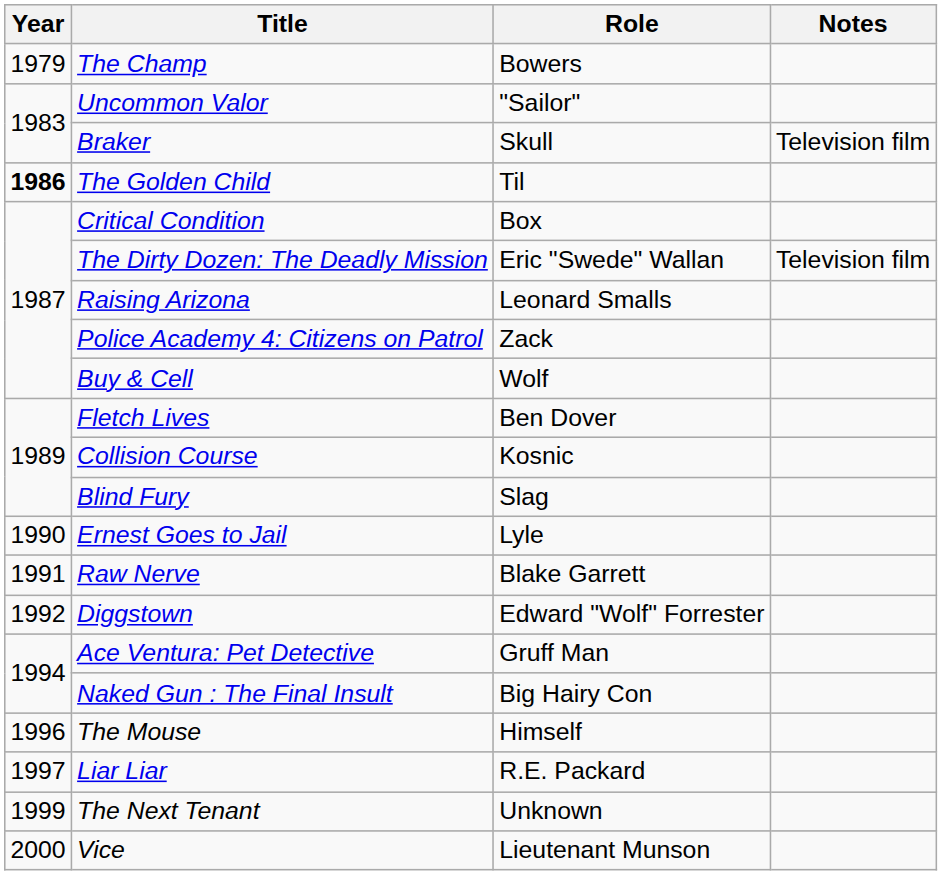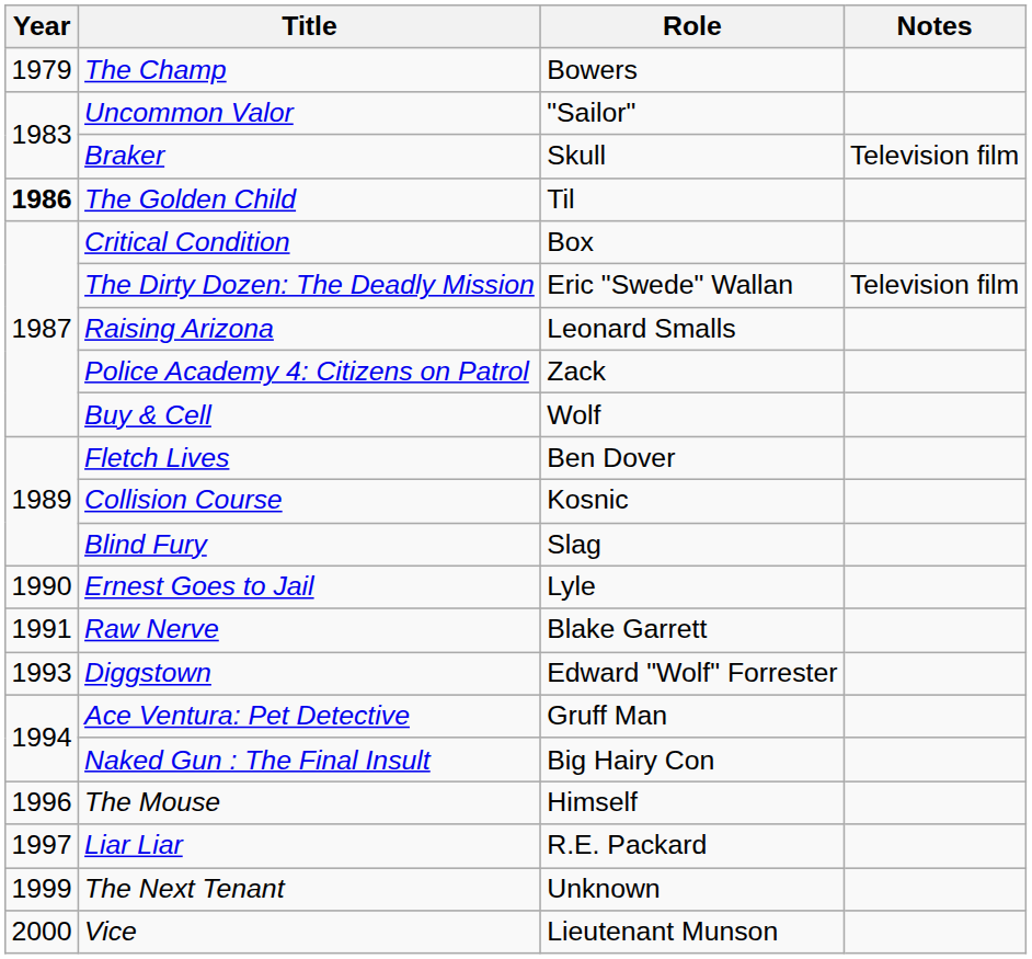 <table class="wikitable sortable">
 <tr>
 <th>Year</th>
 <th>Title</th>
 <th>Role</th>
 <th>Notes</th>
 </tr>
 <tr>
 <td>1979</td>
 <td><em><a href='#'>The Champ</a></em></td>
 <td>Bowers</td>
 <td></td>
 </tr>
 <tr>
 <td rowspan="2">1983</td>
 <td><em><a href='#'>Uncommon Valor</a></em></td>
 <td>"Sailor"</td>
 <td></td>
 </tr>
 <tr>
 <td><em><a href='#'>Braker</a></em></td>
 <td>Skull</td>
 <td>Television film</td>
 </tr>
 <tr>
 <td><strong>1986</strong></td>
 <td><em><a href='#'>The Golden Child</a></em></td>
 <td>Til</td>
 <td></td>
 </tr>
 <tr>
 <td rowspan="5">1987</td>
 <td><em><a href='#'>Critical Condition</a></em></td>
 <td>Box</td>
 <td></td>
 </tr>
 <tr>
 <td><em><a href='#'>The Dirty Dozen: The Deadly Mission</a></em></td>
 <td>Eric "Swede" Wallan</td>
 <td>Television film</td>
 </tr>
 <tr>
 <td><em><a href='#'>Raising Arizona</a></em></td>
 <td>Leonard Smalls</td>
 <td></td>
 </tr>
 <tr>
 <td><em><a href='#'>Police Academy 4: Citizens on Patrol</a></em></td>
 <td>Zack</td>
 <td></td>
 </tr>
 <tr>
 <td><em><a href='#'>Buy & Cell</a></em></td>
 <td>Wolf</td>
 <td></td>
 </tr>
 <tr>
 <td rowspan="3">1989</td>
 <td><em><a href='#'>Fletch Lives</a></em></td>
 <td>Ben Dover</td>
 <td></td>
 </tr>
 <tr>
 <td><em><a href='#'>Collision Course</a></em></td>
 <td>Kosnic</td>
 <td></td>
 </tr>
 <tr>
 <td><em><a href='#'>Blind Fury</a></em></td>
 <td>Slag</td>
 <td></td>
 </tr>
 <tr>
 <td>1990</td>
 <td><em><a href='#'>Ernest Goes to Jail</a></em></td>
 <td>Lyle</td>
 <td></td>
 </tr>
 <tr>
 <td>1991</td>
 <td><em><a href='#'>Raw Nerve</a></em></td>
 <td>Blake Garrett</td>
 <td></td>
 </tr>
 <tr>
-<td>1992</td>
+<td>1993</td>
 <td><em><a href='#'>Diggstown</a></em></td>
 <td>Edward "Wolf" Forrester</td>
 <td></td>
 </tr>
 <tr>
 <td rowspan="2">1994</td>
 <td><em><a href='#'>Ace Ventura: Pet Detective</a></em></td>
 <td>Gruff Man</td>
 <td></td>
 </tr>
 <tr>
 <td><em><a href='#'>Naked Gun : The Final Insult</a></em></td>
 <td>Big Hairy Con</td>
 <td></td>
 </tr>
 <tr>
 <td>1996</td>
 <td><em>The Mouse</em></td>
 <td>Himself</td>
 <td></td>
 </tr>
 <tr>
 <td>1997</td>
 <td><em><a href='#'>Liar Liar</a></em></td>
 <td>R.E. Packard</td>
 <td></td>
 </tr>
 <tr>
 <td>1999</td>
 <td><em>The Next Tenant</em></td>
 <td>Unknown</td>
 <td></td>
 </tr>
 <tr>
 <td>2000</td>
 <td><em>Vice</em></td>
 <td>Lieutenant Munson</td>
 <td></td>
 </tr>
 </table>
